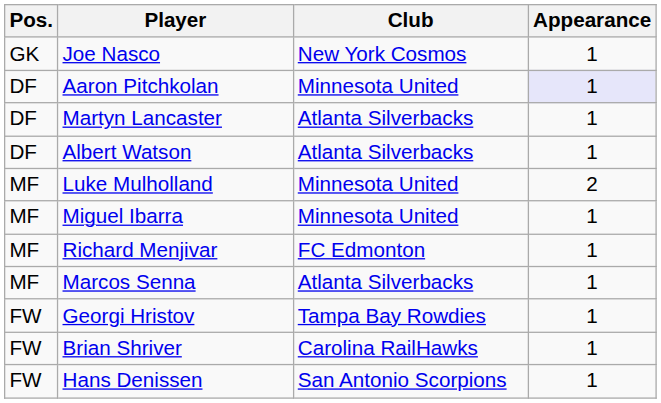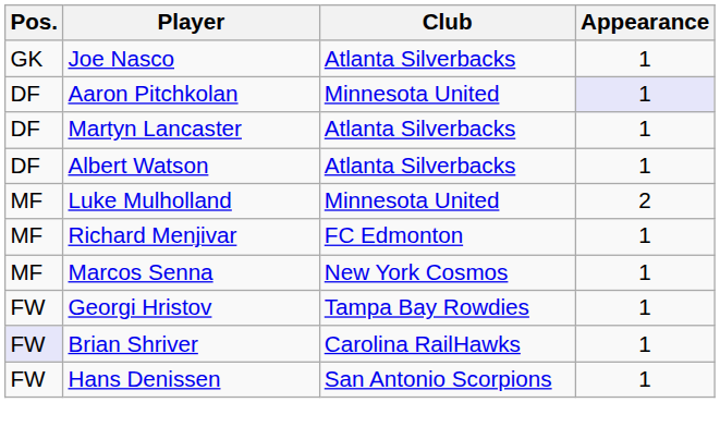 <table class="wikitable">
 <tr>
 <th>Pos.</th>
 <th>Player</th>
 <th>Club</th>
 <th>Appearance</th>
 </tr>
 <tr>
 <td>GK</td>
 <td style="width:175px;"> <a href='#'>Joe Nasco</a></td>
-<td><a href='#'>New York Cosmos</a></td>
+<td style="width:175px;"><a href='#'>Atlanta Silverbacks</a></td>
 <td style="text-align:center;">1</td>
 </tr>
 <tr>
 <td>DF</td>
 <td> <a href='#'>Aaron Pitchkolan</a></td>
 <td><a href='#'>Minnesota United</a></td>
 <td style="background: lavender; text-align:center;">1</td>
 </tr>
 <tr>
 <td>DF</td>
 <td> <a href='#'>Martyn Lancaster</a></td>
 <td><a href='#'>Atlanta Silverbacks</a></td>
 <td style="text-align:center;">1</td>
 </tr>
 <tr>
 <td>DF</td>
 <td> <a href='#'>Albert Watson</a></td>
 <td><a href='#'>Atlanta Silverbacks</a></td>
 <td style="text-align:center;">1</td>
 </tr>
 <tr>
 <td>MF</td>
 <td> <a href='#'>Luke Mulholland</a></td>
 <td><a href='#'>Minnesota United</a></td>
 <td style="text-align:center;">2</td>
 </tr>
 <tr>
 <td>MF</td>
-<td> <a href='#'>Miguel Ibarra</a></td>
-<td><a href='#'>Minnesota United</a></td>
-<td style="text-align:center;">1</td>
-</tr>
-<tr>
-<td>MF</td>
 <td> <a href='#'>Richard Menjivar</a></td>
 <td><a href='#'>FC Edmonton</a></td>
 <td style="text-align:center;">1</td>
 </tr>
 <tr>
 <td>MF</td>
 <td> <a href='#'>Marcos Senna</a></td>
-<td style="width:175px;"><a href='#'>Atlanta Silverbacks</a></td>
+<td><a href='#'>New York Cosmos</a></td>
 <td style="text-align:center;">1</td>
 </tr>
 <tr>
 <td>FW</td>
 <td> <a href='#'>Georgi Hristov</a></td>
 <td><a href='#'>Tampa Bay Rowdies</a></td>
 <td style="text-align:center;">1</td>
 </tr>
 <tr>
-<td>FW</td>
+<td style="background: lavender;">FW</td>
 <td> <a href='#'>Brian Shriver</a></td>
 <td><a href='#'>Carolina RailHawks</a></td>
 <td style="text-align:center;">1</td>
 </tr>
 <tr>
 <td>FW</td>
 <td> <a href='#'>Hans Denissen</a></td>
 <td><a href='#'>San Antonio Scorpions</a></td>
 <td style="text-align:center;">1</td>
 </tr>
 </table>
